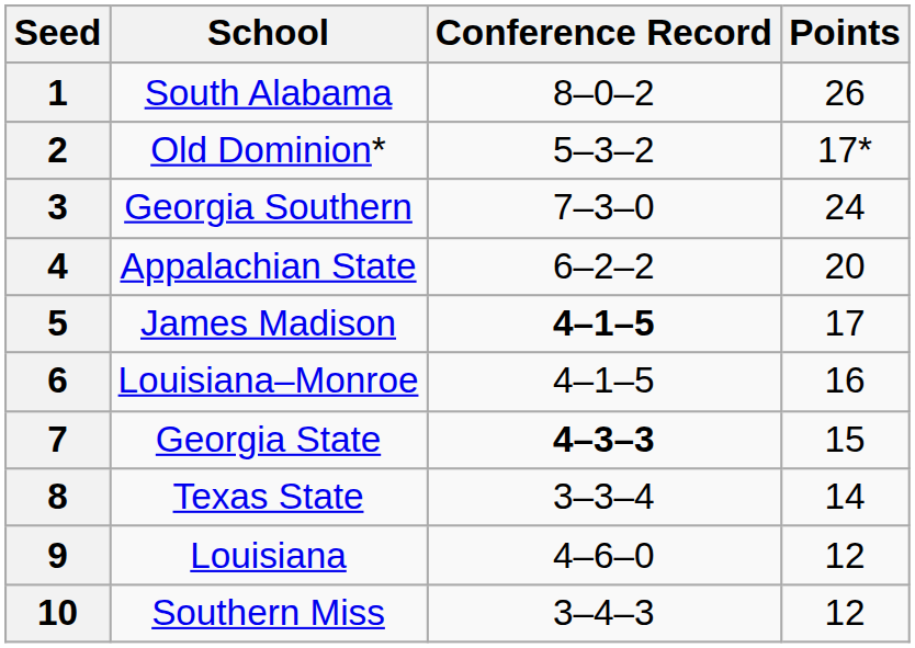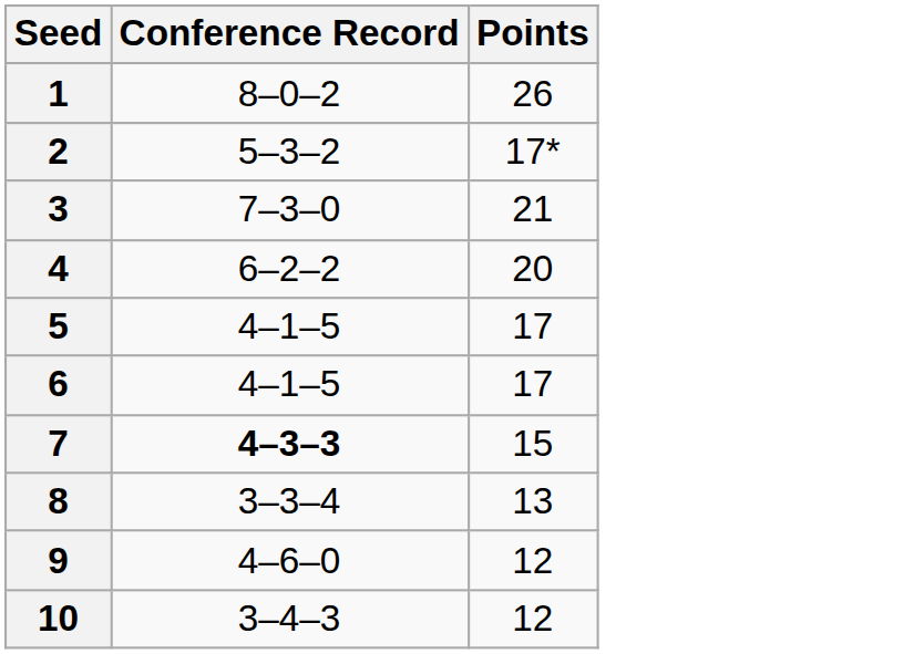 <table class="wikitable" style="text-align:center">
 <tr>
 <th>Seed</th>
-<th>School</th>
 <th>Conference Record</th>
 <th>Points</th>
 </tr>
 <tr>
 <th>1</th>
-<td><a href='#'>South Alabama</a></td>
 <td>8–0–2</td>
 <td>26</td>
 </tr>
 <tr>
 <th>2</th>
-<td><a href='#'>Old Dominion</a>*</td>
 <td>5–3–2</td>
 <td>17*</td>
 </tr>
 <tr>
 <th>3</th>
-<td><a href='#'>Georgia Southern</a></td>
 <td>7–3–0</td>
-<td>24</td>
+<td>21</td>
 </tr>
 <tr>
 <th>4</th>
-<td><a href='#'>Appalachian State</a></td>
 <td>6–2–2</td>
 <td>20</td>
 </tr>
 <tr>
 <th>5</th>
-<td><a href='#'>James Madison</a></td>
-<td><strong>4–1–5</strong></td>
+<td>4–1–5</td>
 <td>17</td>
 </tr>
 <tr>
 <th>6</th>
-<td><a href='#'>Louisiana–Monroe</a></td>
 <td>4–1–5</td>
-<td>16</td>
+<td>17</td>
 </tr>
 <tr>
 <th>7</th>
-<td><a href='#'>Georgia State</a></td>
 <td><strong>4–3–3</strong></td>
 <td>15</td>
 </tr>
 <tr>
 <th>8</th>
-<td><a href='#'>Texas State</a></td>
 <td>3–3–4</td>
-<td>14</td>
+<td>13</td>
 </tr>
 <tr>
 <th>9</th>
-<td><a href='#'>Louisiana</a></td>
 <td>4–6–0</td>
 <td>12</td>
 </tr>
 <tr>
 <th>10</th>
-<td><a href='#'>Southern Miss</a></td>
 <td>3–4–3</td>
 <td>12</td>
 </tr>
 </table>
